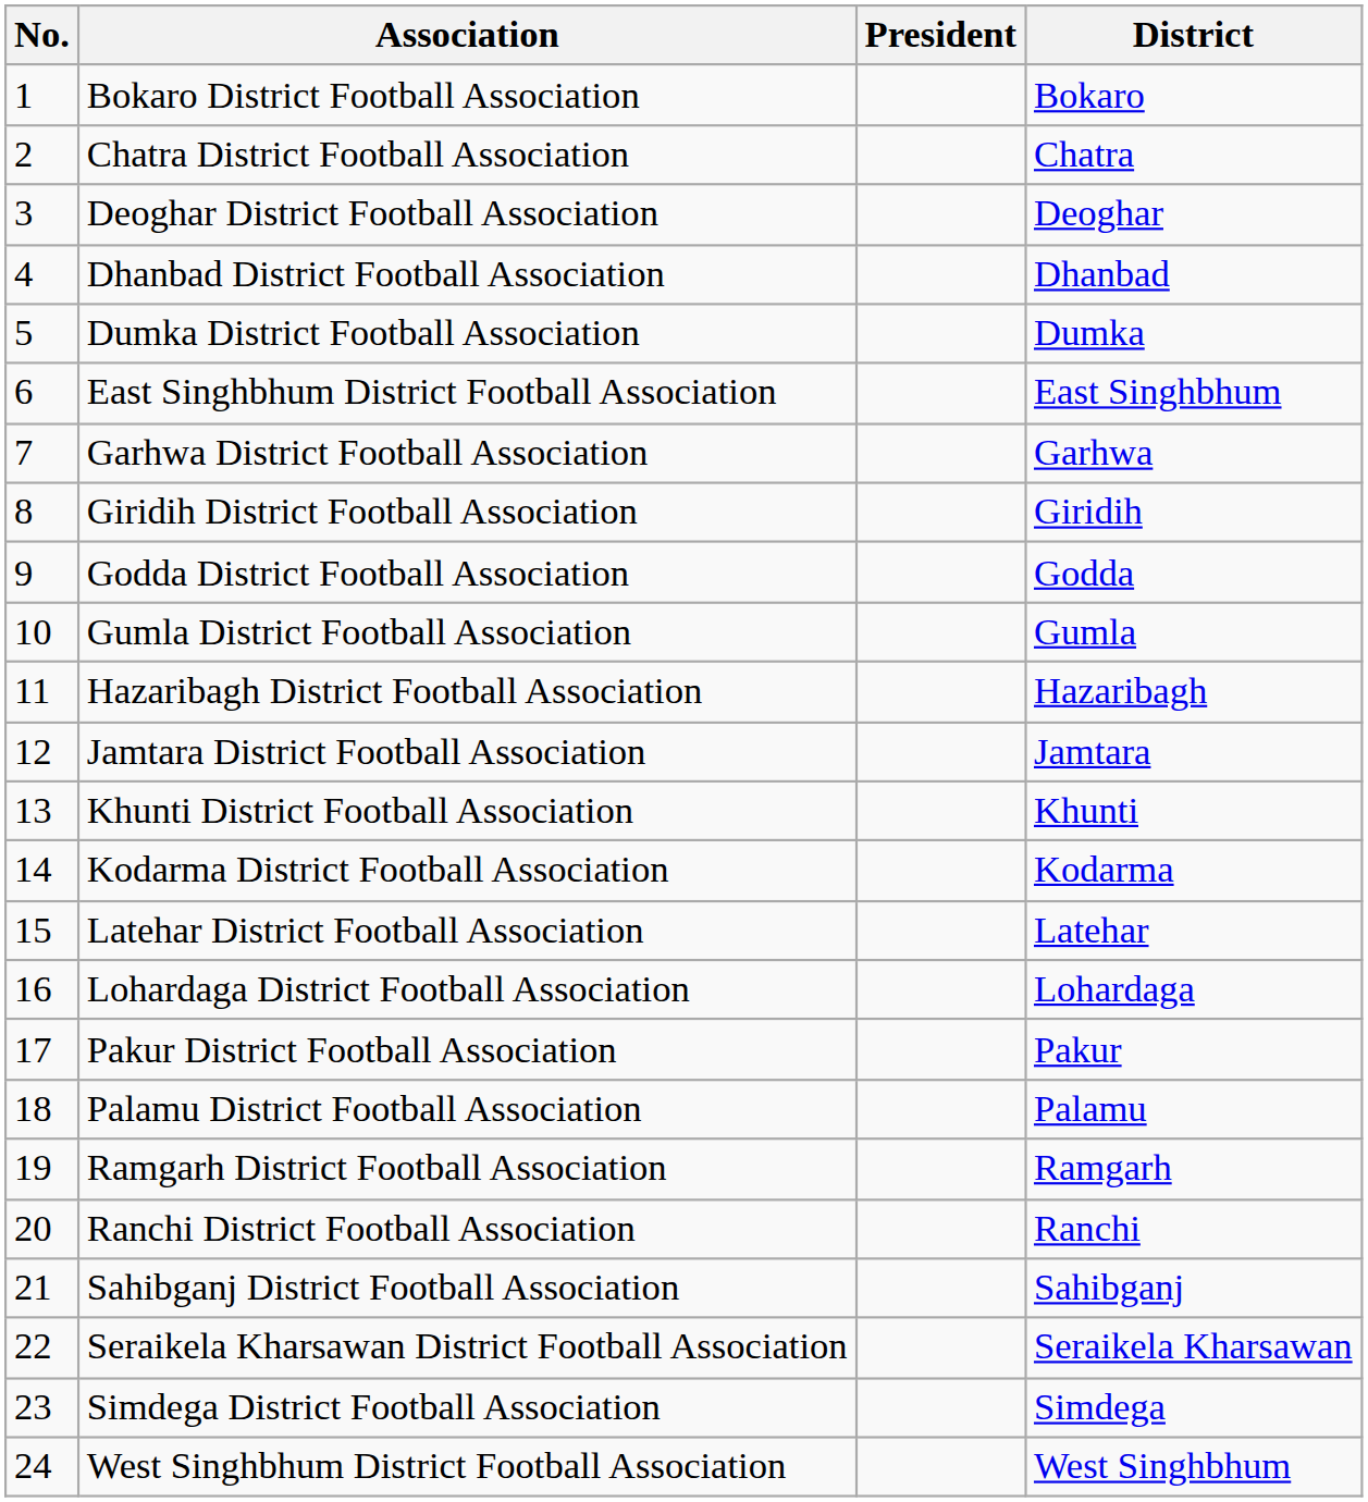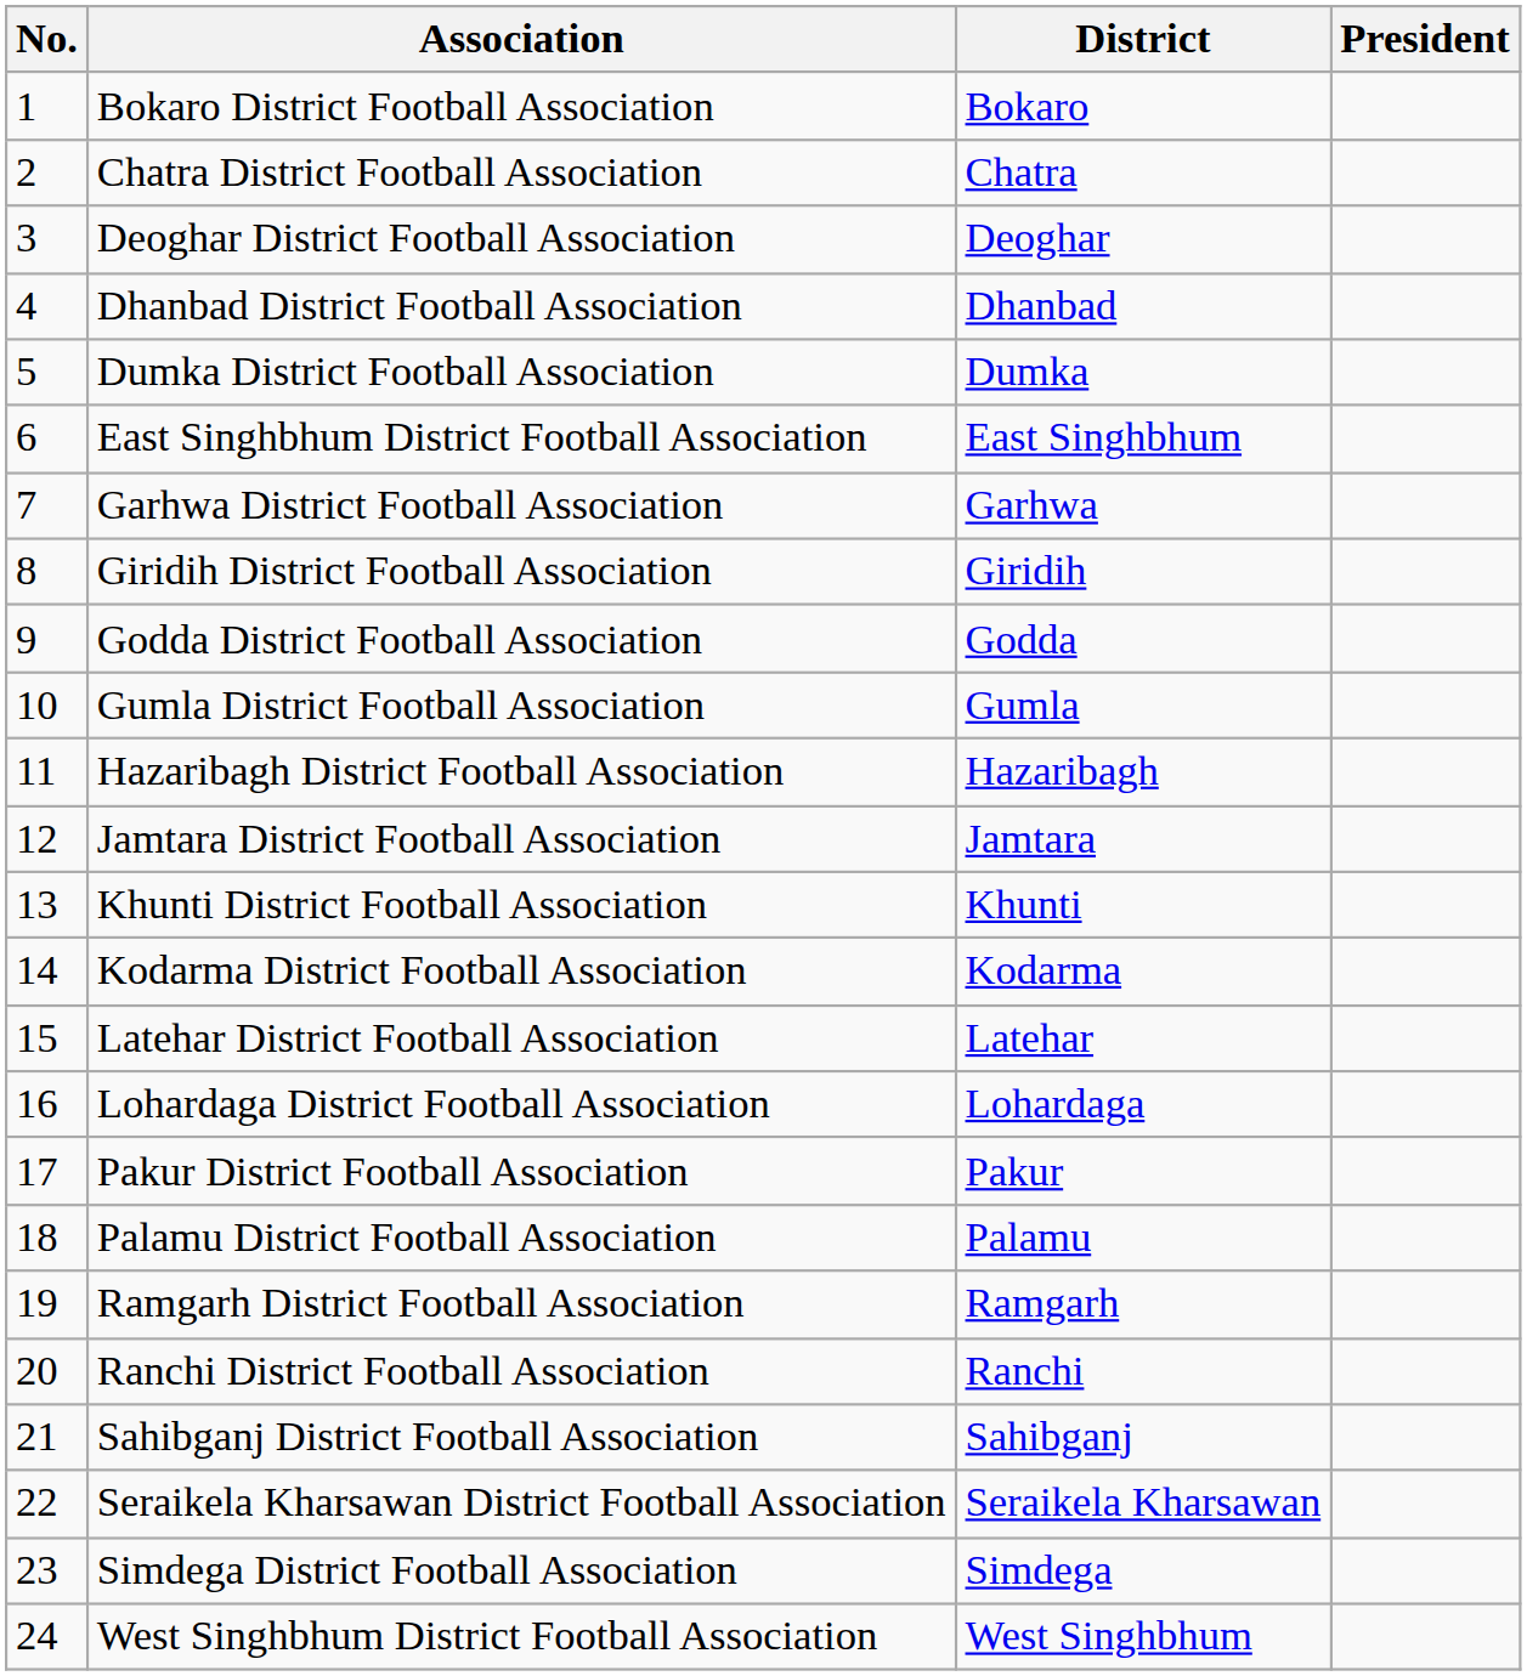 <table class="wikitable sortable">
 <tr>
 <th>No.</th>
 <th>Association</th>
+<th>District</th>
 <th>President</th>
-<th>District</th>
 </tr>
 <tr>
 <td>1</td>
 <td>Bokaro District Football Association</td>
+<td><a href='#'>Bokaro</a></td>
 <td></td>
-<td><a href='#'>Bokaro</a></td>
 </tr>
 <tr>
 <td>2</td>
 <td>Chatra District Football Association</td>
+<td><a href='#'>Chatra</a></td>
 <td></td>
-<td><a href='#'>Chatra</a></td>
 </tr>
 <tr>
 <td>3</td>
 <td>Deoghar District Football Association</td>
+<td><a href='#'>Deoghar</a></td>
 <td></td>
-<td><a href='#'>Deoghar</a></td>
 </tr>
 <tr>
 <td>4</td>
 <td>Dhanbad District Football Association</td>
+<td><a href='#'>Dhanbad</a></td>
 <td></td>
-<td><a href='#'>Dhanbad</a></td>
 </tr>
 <tr>
 <td>5</td>
 <td>Dumka District Football Association</td>
+<td><a href='#'>Dumka</a></td>
 <td></td>
-<td><a href='#'>Dumka</a></td>
 </tr>
 <tr>
 <td>6</td>
 <td>East Singhbhum District Football Association</td>
+<td><a href='#'>East Singhbhum</a></td>
 <td></td>
-<td><a href='#'>East Singhbhum</a></td>
 </tr>
 <tr>
 <td>7</td>
 <td>Garhwa District Football Association</td>
+<td><a href='#'>Garhwa</a></td>
 <td></td>
-<td><a href='#'>Garhwa</a></td>
 </tr>
 <tr>
 <td>8</td>
 <td>Giridih District Football Association</td>
+<td><a href='#'>Giridih</a></td>
 <td></td>
-<td><a href='#'>Giridih</a></td>
 </tr>
 <tr>
 <td>9</td>
 <td>Godda District Football Association</td>
+<td><a href='#'>Godda</a></td>
 <td></td>
-<td><a href='#'>Godda</a></td>
 </tr>
 <tr>
 <td>10</td>
 <td>Gumla District Football Association</td>
+<td><a href='#'>Gumla</a></td>
 <td></td>
-<td><a href='#'>Gumla</a></td>
 </tr>
 <tr>
 <td>11</td>
 <td>Hazaribagh District Football Association</td>
+<td><a href='#'>Hazaribagh</a></td>
 <td></td>
-<td><a href='#'>Hazaribagh</a></td>
 </tr>
 <tr>
 <td>12</td>
 <td>Jamtara District Football Association</td>
+<td><a href='#'>Jamtara</a></td>
 <td></td>
-<td><a href='#'>Jamtara</a></td>
 </tr>
 <tr>
 <td>13</td>
 <td>Khunti District Football Association</td>
+<td><a href='#'>Khunti</a></td>
 <td></td>
-<td><a href='#'>Khunti</a></td>
 </tr>
 <tr>
 <td>14</td>
 <td>Kodarma District Football Association</td>
+<td><a href='#'>Kodarma</a></td>
 <td></td>
-<td><a href='#'>Kodarma</a></td>
 </tr>
 <tr>
 <td>15</td>
 <td>Latehar District Football Association</td>
+<td><a href='#'>Latehar</a></td>
 <td></td>
-<td><a href='#'>Latehar</a></td>
 </tr>
 <tr>
 <td>16</td>
 <td>Lohardaga District Football Association</td>
+<td><a href='#'>Lohardaga</a></td>
 <td></td>
-<td><a href='#'>Lohardaga</a></td>
 </tr>
 <tr>
 <td>17</td>
 <td>Pakur District Football Association</td>
+<td><a href='#'>Pakur</a></td>
 <td></td>
-<td><a href='#'>Pakur</a></td>
 </tr>
 <tr>
 <td>18</td>
 <td>Palamu District Football Association</td>
+<td><a href='#'>Palamu</a></td>
 <td></td>
-<td><a href='#'>Palamu</a></td>
 </tr>
 <tr>
 <td>19</td>
 <td>Ramgarh District Football Association</td>
+<td><a href='#'>Ramgarh</a></td>
 <td></td>
-<td><a href='#'>Ramgarh</a></td>
 </tr>
 <tr>
 <td>20</td>
 <td>Ranchi District Football Association</td>
+<td><a href='#'>Ranchi</a></td>
 <td></td>
-<td><a href='#'>Ranchi</a></td>
 </tr>
 <tr>
 <td>21</td>
 <td>Sahibganj District Football Association</td>
+<td><a href='#'>Sahibganj</a></td>
 <td></td>
-<td><a href='#'>Sahibganj</a></td>
 </tr>
 <tr>
 <td>22</td>
 <td>Seraikela Kharsawan District Football Association</td>
+<td><a href='#'>Seraikela Kharsawan</a></td>
 <td></td>
-<td><a href='#'>Seraikela Kharsawan</a></td>
 </tr>
 <tr>
 <td>23</td>
 <td>Simdega District Football Association</td>
+<td><a href='#'>Simdega</a></td>
 <td></td>
-<td><a href='#'>Simdega</a></td>
 </tr>
 <tr>
 <td>24</td>
 <td>West Singhbhum District Football Association</td>
+<td><a href='#'>West Singhbhum</a></td>
 <td></td>
-<td><a href='#'>West Singhbhum</a></td>
 </tr>
 </table>
